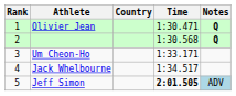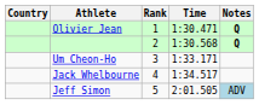 <table class="wikitable sortable" style="text-align:center">
 <tr>
+<th>Country</th>
+<th>Athlete</th>
 <th>Rank</th>
-<th>Athlete</th>
-<th>Country</th>
 <th>Time</th>
 <th>Notes</th>
 </tr>
 <tr bgcolor="#ccffcc">
+<td align=left></td>
+<td align=left><a href='#'>Olivier Jean</a></td>
 <td>1</td>
-<td align=left><a href='#'>Olivier Jean</a></td>
-<td align=left></td>
 <td>1:30.471</td>
 <td><strong>Q</strong></td>
 </tr>
 <tr bgcolor="#ccffcc">
-<td>2</td>
 <td align=left></td>
 <td align=left></td>
+<td>2</td>
 <td>1:30.568</td>
 <td><strong>Q</strong></td>
 </tr>
 <tr>
+<td align=left></td>
+<td align=left><a href='#'>Um Cheon-Ho</a></td>
 <td>3</td>
-<td align=left><a href='#'>Um Cheon-Ho</a></td>
-<td align=left></td>
 <td>1:33.171</td>
 <td></td>
 </tr>
 <tr>
+<td align=left></td>
+<td align=left><a href='#'>Jack Whelbourne</a></td>
 <td>4</td>
-<td align=left><a href='#'>Jack Whelbourne</a></td>
-<td align=left></td>
 <td>1:34.517</td>
 <td></td>
 </tr>
 <tr>
+<td align=left></td>
+<td align=left><a href='#'>Jeff Simon</a></td>
 <td>5</td>
-<td align=left><a href='#'>Jeff Simon</a></td>
-<td align=left></td>
-<td><strong>2:01.505</strong></td>
+<td>2:01.505</td>
 <td style="background: lightblue;">ADV</td>
 </tr>
 </table>
